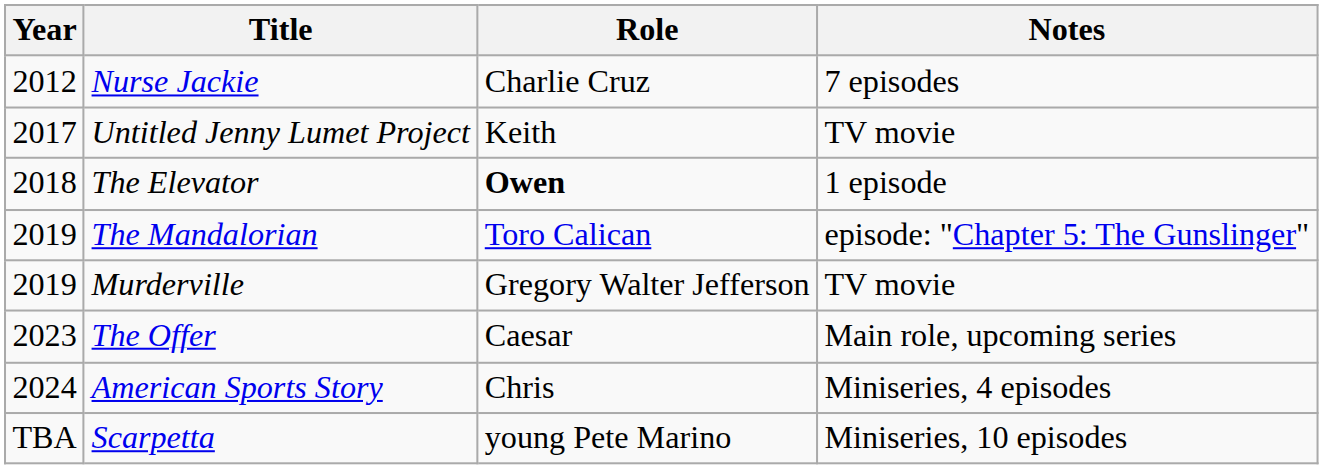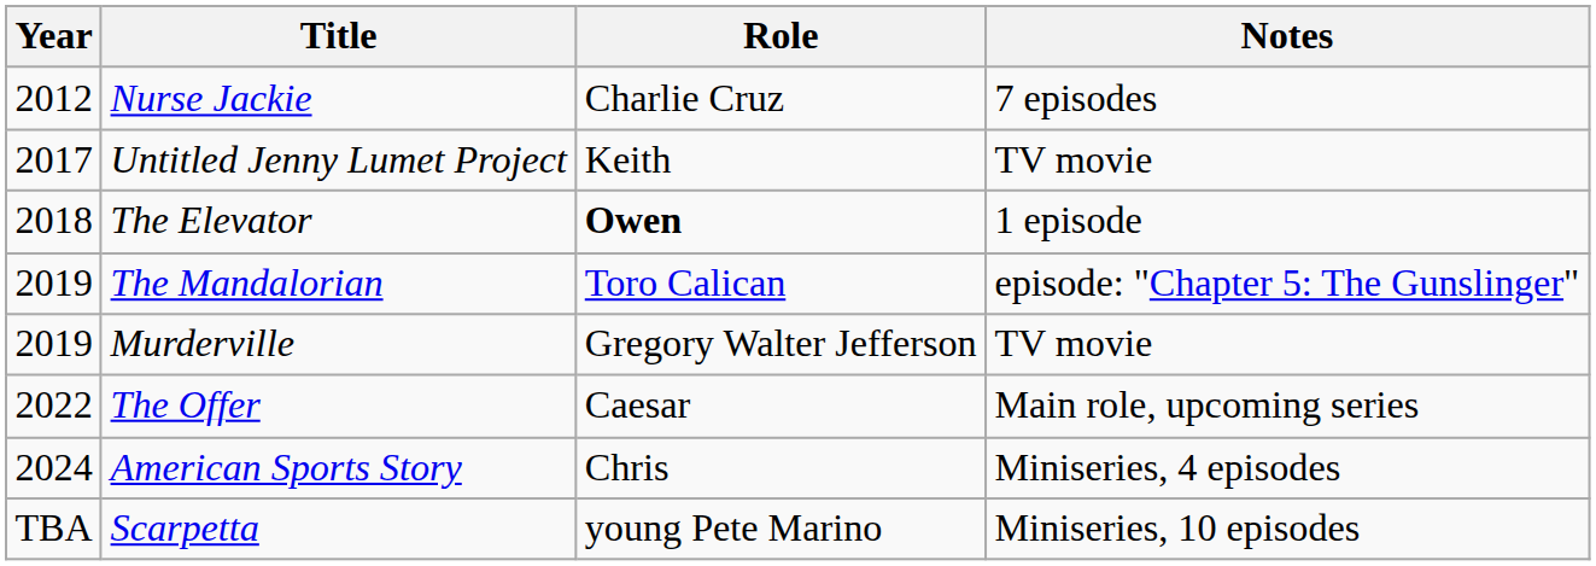 <table class="wikitable sortable">
 <tr>
 <th>Year</th>
 <th>Title</th>
 <th>Role</th>
 <th class=unsortable>Notes</th>
 </tr>
 <tr>
 <td>2012</td>
 <td><em><a href='#'>Nurse Jackie</a></em></td>
 <td>Charlie Cruz</td>
 <td>7 episodes</td>
 </tr>
 <tr>
 <td>2017</td>
 <td><em>Untitled Jenny Lumet Project</em></td>
 <td>Keith</td>
 <td>TV movie</td>
 </tr>
 <tr>
 <td>2018</td>
 <td><em>The Elevator</em></td>
 <td><strong>Owen</strong></td>
 <td>1 episode</td>
 </tr>
 <tr>
 <td>2019</td>
 <td><em><a href='#'>The Mandalorian</a></em></td>
 <td><a href='#'>Toro Calican</a></td>
 <td>episode: "<a href='#'>Chapter 5: The Gunslinger</a>"</td>
 </tr>
 <tr>
 <td>2019</td>
 <td><em>Murderville</em></td>
 <td>Gregory Walter Jefferson</td>
 <td>TV movie</td>
 </tr>
 <tr>
-<td>2023</td>
+<td>2022</td>
 <td><em><a href='#'>The Offer</a></em></td>
 <td>Caesar</td>
 <td>Main role, upcoming series</td>
 </tr>
 <tr>
 <td>2024</td>
 <td><em><a href='#'>American Sports Story</a></em></td>
 <td>Chris</td>
 <td>Miniseries, 4 episodes</td>
 </tr>
 <tr>
 <td>TBA</td>
 <td><a href='#'><em>Scarpetta</em></a></td>
 <td>young Pete Marino</td>
 <td>Miniseries, 10 episodes</td>
 </tr>
 </table>
